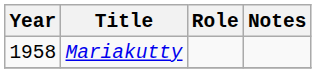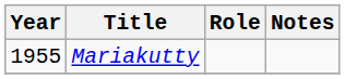 <table class="wikitable sortable">
 <tr>
 <th>Year</th>
 <th>Title</th>
 <th>Role</th>
 <th class="unsortable">Notes</th>
 </tr>
 <tr>
-<td>1958</td>
+<td>1955</td>
 <td><em><a href='#'>Mariakutty</a></em></td>
 <td></td>
 <td></td>
 </tr>
 <tr>
 </tr>
 </table>
